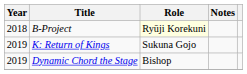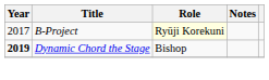 <table class="wikitable sortable">
 <tr>
 <th>Year</th>
 <th>Title</th>
 <th>Role</th>
 <th class="unsortable">Notes</th>
 <th class="unsortable"></th>
 </tr>
 <tr>
-<td>2018</td>
+<td>2017</td>
 <td><em>B-Project</em></td>
 <td style="background: lightyellow;">Ryūji Korekuni</td>
 <td></td>
 <td></td>
 </tr>
 <tr>
-<td>2019</td>
-<td><em><a href='#'>K: Return of Kings</a></em></td>
-<td>Sukuna Gojo</td>
-<td></td>
-<td></td>
-</tr>
-<tr>
-<td>2019</td>
+<td><strong>2019</strong></td>
 <td><em><a href='#'>Dynamic Chord the Stage</a></em></td>
 <td>Bishop</td>
 <td></td>
 <td></td>
 </tr>
 <tr>
 </tr>
 </table>
